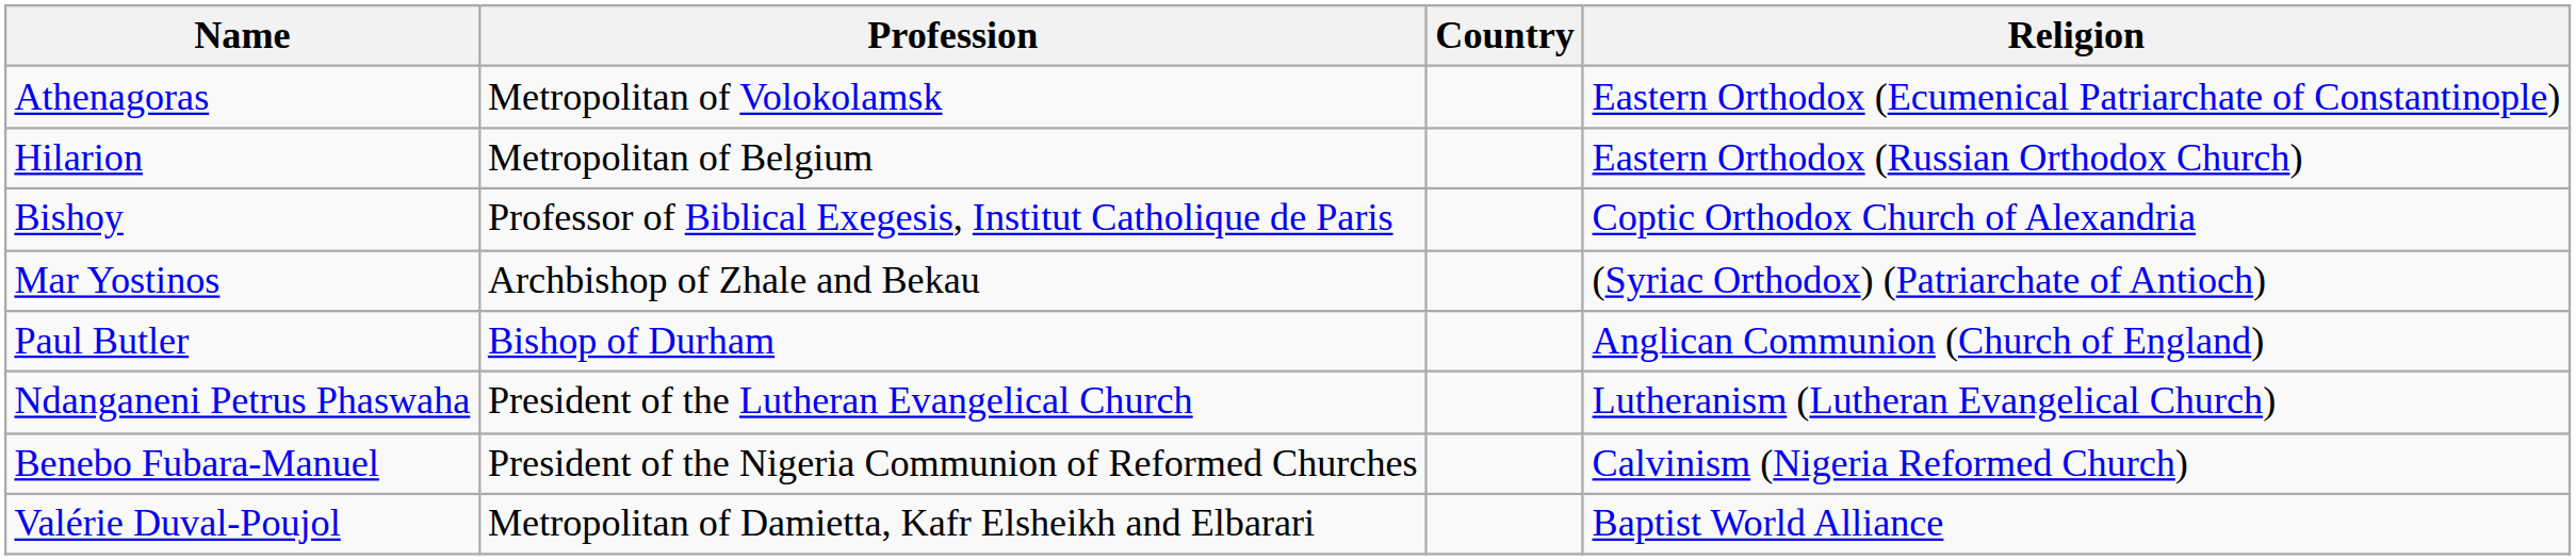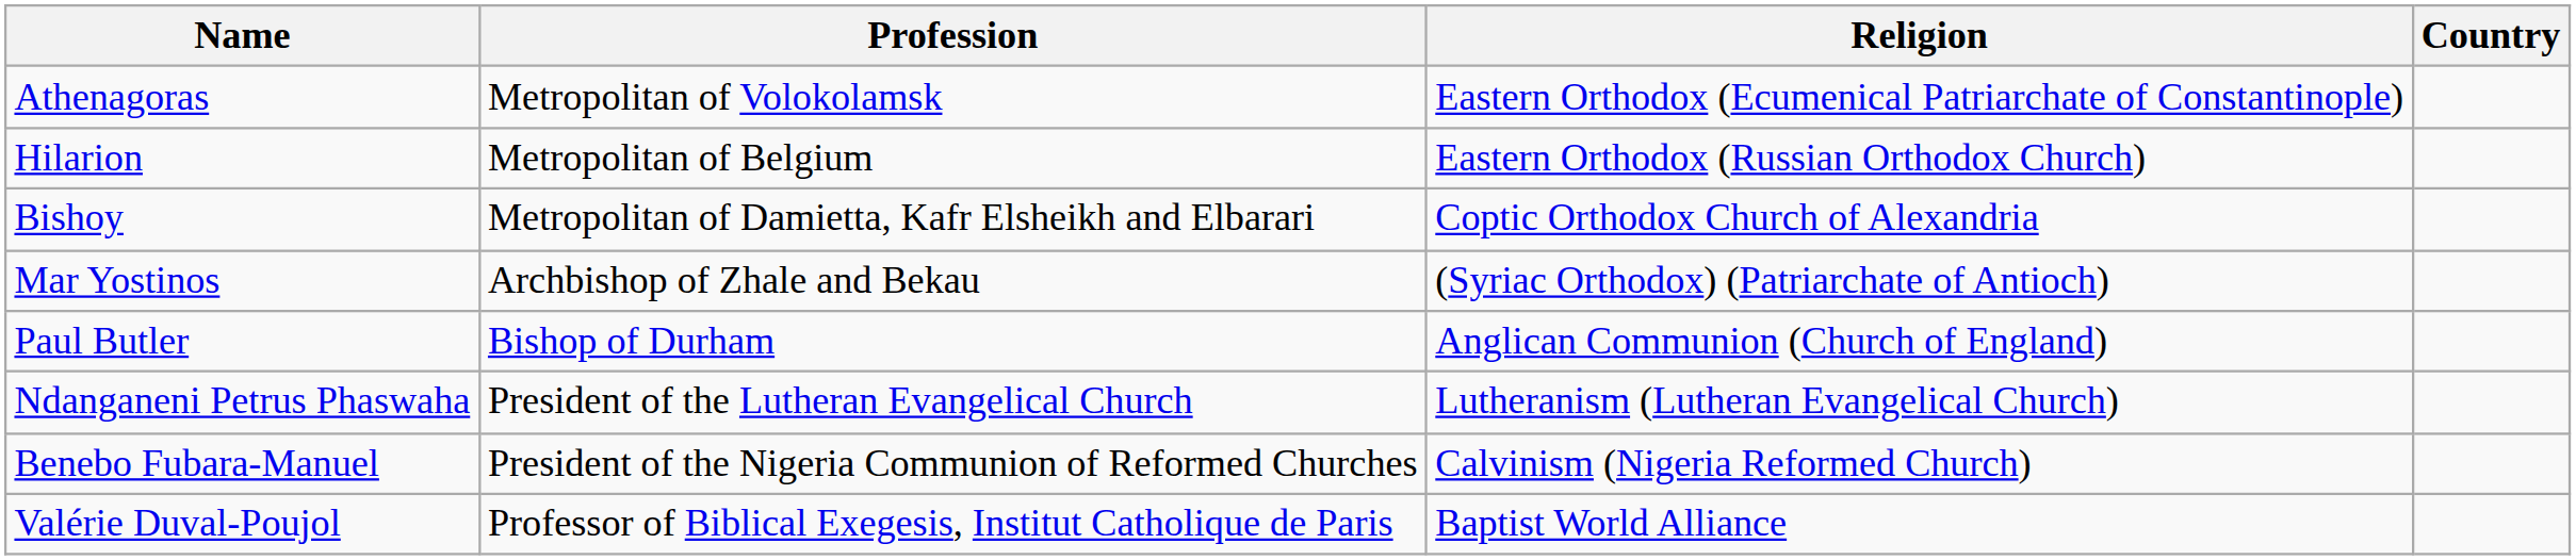 <table class="wikitable">
 <tr>
 <th>Name</th>
 <th>Profession</th>
+<th>Religion</th>
 <th>Country</th>
-<th>Religion</th>
 </tr>
 <tr>
 <td><a href='#'>Athenagoras</a></td>
 <td>Metropolitan of <a href='#'>Volokolamsk</a></td>
+<td><a href='#'>Eastern Orthodox</a> (<a href='#'>Ecumenical Patriarchate of Constantinople</a>)</td>
 <td></td>
-<td><a href='#'>Eastern Orthodox</a> (<a href='#'>Ecumenical Patriarchate of Constantinople</a>)</td>
 </tr>
 <tr>
 <td><a href='#'>Hilarion</a></td>
 <td>Metropolitan of Belgium</td>
+<td><a href='#'>Eastern Orthodox</a> (<a href='#'>Russian Orthodox Church</a>)</td>
 <td></td>
-<td><a href='#'>Eastern Orthodox</a> (<a href='#'>Russian Orthodox Church</a>)</td>
 </tr>
 <tr>
 <td><a href='#'>Bishoy</a></td>
-<td>Professor of <a href='#'>Biblical Exegesis</a>, <a href='#'>Institut Catholique de Paris</a></td>
+<td>Metropolitan of Damietta, Kafr Elsheikh and Elbarari</td>
+<td><a href='#'>Coptic Orthodox Church of Alexandria</a></td>
 <td></td>
-<td><a href='#'>Coptic Orthodox Church of Alexandria</a></td>
 </tr>
 <tr>
 <td><a href='#'>Mar Yostinos</a></td>
 <td>Archbishop of Zhale and Bekau</td>
+<td>(<a href='#'>Syriac Orthodox</a>) (<a href='#'>Patriarchate of Antioch</a>)</td>
 <td></td>
-<td>(<a href='#'>Syriac Orthodox</a>) (<a href='#'>Patriarchate of Antioch</a>)</td>
 </tr>
 <tr>
 <td><a href='#'>Paul Butler</a></td>
 <td><a href='#'>Bishop of Durham</a></td>
+<td><a href='#'>Anglican Communion</a> (<a href='#'>Church of England</a>)</td>
 <td></td>
-<td><a href='#'>Anglican Communion</a> (<a href='#'>Church of England</a>)</td>
 </tr>
 <tr>
 <td><a href='#'>Ndanganeni Petrus Phaswaha</a></td>
 <td>President of the <a href='#'>Lutheran Evangelical Church</a></td>
+<td><a href='#'>Lutheranism</a> (<a href='#'>Lutheran Evangelical Church</a>)</td>
 <td></td>
-<td><a href='#'>Lutheranism</a> (<a href='#'>Lutheran Evangelical Church</a>)</td>
 </tr>
 <tr>
 <td><a href='#'>Benebo Fubara-Manuel</a></td>
 <td>President of the Nigeria Communion of Reformed Churches</td>
+<td><a href='#'>Calvinism</a> (<a href='#'>Nigeria Reformed Church</a>)</td>
 <td></td>
-<td><a href='#'>Calvinism</a> (<a href='#'>Nigeria Reformed Church</a>)</td>
 </tr>
 <tr>
 <td><a href='#'>Valérie Duval-Poujol</a></td>
-<td>Metropolitan of Damietta, Kafr Elsheikh and Elbarari</td>
+<td>Professor of <a href='#'>Biblical Exegesis</a>, <a href='#'>Institut Catholique de Paris</a></td>
+<td><a href='#'>Baptist World Alliance</a></td>
 <td></td>
-<td><a href='#'>Baptist World Alliance</a></td>
 </tr>
 </table>
